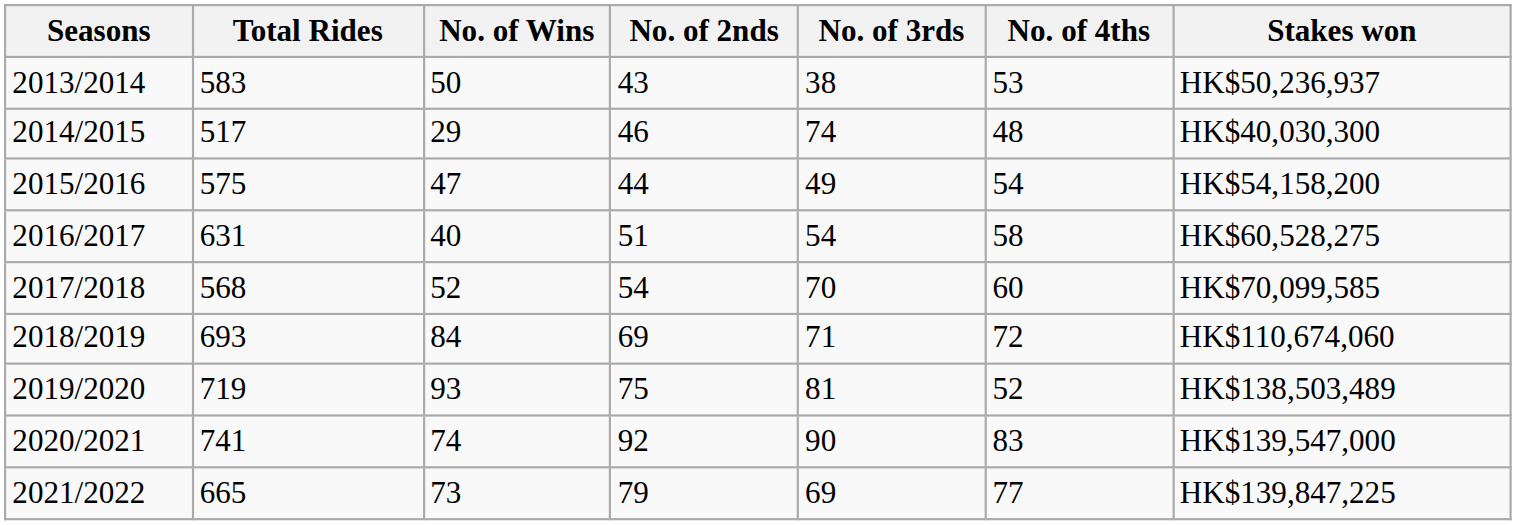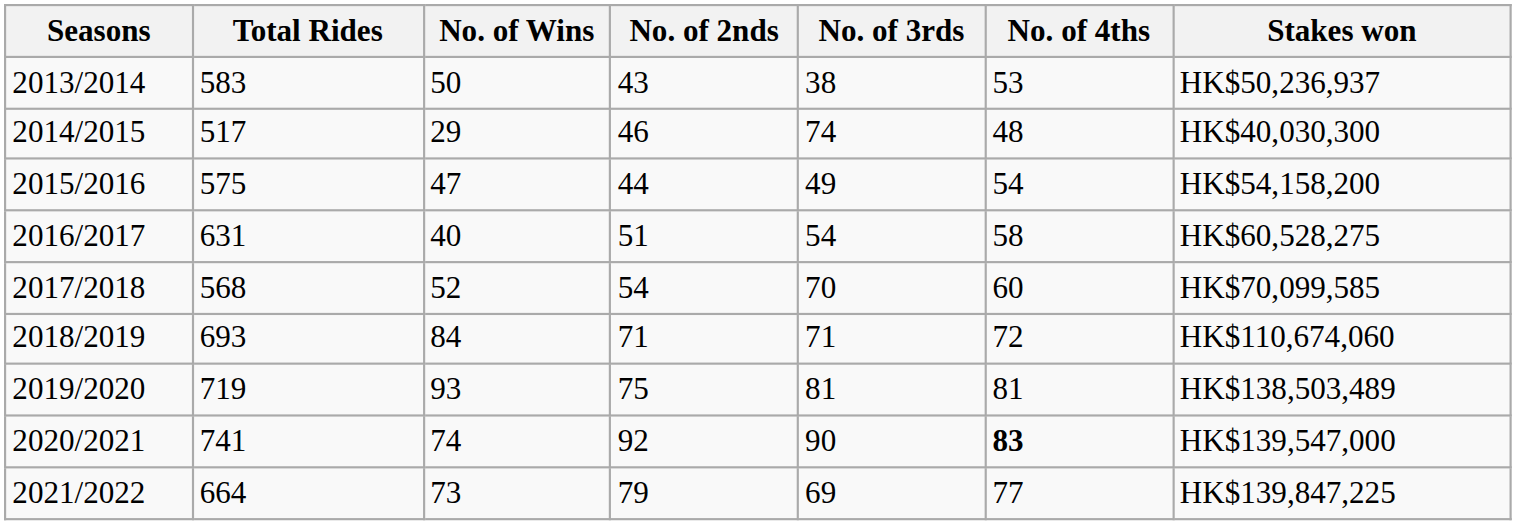 <table class="wikitable sortable" style="font-size:90%;">
 <tr>
 <th width="80px">Seasons</th>
 <th width="100px">Total Rides</th>
 <th width="80px">No. of Wins</th>
 <th width="80px">No. of 2nds</th>
 <th width="80px">No. of 3rds</th>
 <th width="80px">No. of 4ths</th>
 <th width="150px">Stakes won</th>
 </tr>
 <tr>
 <td>2013/2014</td>
 <td>583</td>
 <td>50</td>
 <td>43</td>
 <td>38</td>
 <td>53</td>
 <td>HK$50,236,937</td>
 </tr>
 <tr>
 <td>2014/2015</td>
 <td>517</td>
 <td>29</td>
 <td>46</td>
 <td>74</td>
 <td>48</td>
 <td>HK$40,030,300</td>
 </tr>
 <tr>
 <td>2015/2016</td>
 <td>575</td>
 <td>47</td>
 <td>44</td>
 <td>49</td>
 <td>54</td>
 <td>HK$54,158,200</td>
 </tr>
 <tr>
 <td>2016/2017</td>
 <td>631</td>
 <td>40</td>
 <td>51</td>
 <td>54</td>
 <td>58</td>
 <td>HK$60,528,275</td>
 </tr>
 <tr>
 <td>2017/2018</td>
 <td>568</td>
 <td>52</td>
 <td>54</td>
 <td>70</td>
 <td>60</td>
 <td>HK$70,099,585</td>
 </tr>
 <tr>
 <td>2018/2019</td>
 <td>693</td>
 <td>84</td>
-<td>69</td>
+<td>71</td>
 <td>71</td>
 <td>72</td>
 <td>HK$110,674,060</td>
 </tr>
 <tr>
 <td>2019/2020</td>
 <td>719</td>
 <td>93</td>
 <td>75</td>
 <td>81</td>
-<td>52</td>
+<td>81</td>
 <td>HK$138,503,489</td>
 </tr>
 <tr>
 <td>2020/2021</td>
 <td>741</td>
 <td>74</td>
 <td>92</td>
 <td>90</td>
-<td>83</td>
+<td><strong>83</strong></td>
 <td>HK$139,547,000</td>
 </tr>
 <tr>
 <td>2021/2022</td>
-<td>665</td>
+<td>664</td>
 <td>73</td>
 <td>79</td>
 <td>69</td>
 <td>77</td>
 <td>HK$139,847,225</td>
 </tr>
 </table>
